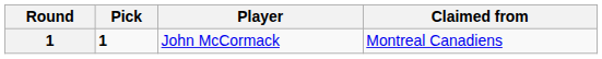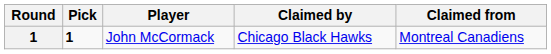 <table class="wikitable" style="width: 100%">
 <tr>
 <th scope="col">Round</th>
 <th scope="col">Pick</th>
 <th scope="col">Player</th>
+<th scope="col">Claimed by</th>
 <th scope="col">Claimed from</th>
 </tr>
 <tr>
 <th scope="row">1</th>
 <td><strong>1</strong></td>
 <td><a href='#'>John McCormack</a></td>
+<td><a href='#'>Chicago Black Hawks</a></td>
 <td><a href='#'>Montreal Canadiens</a></td>
 </tr>
 </table>
